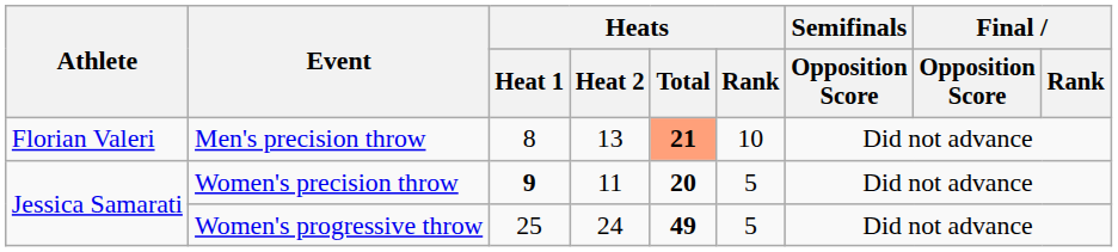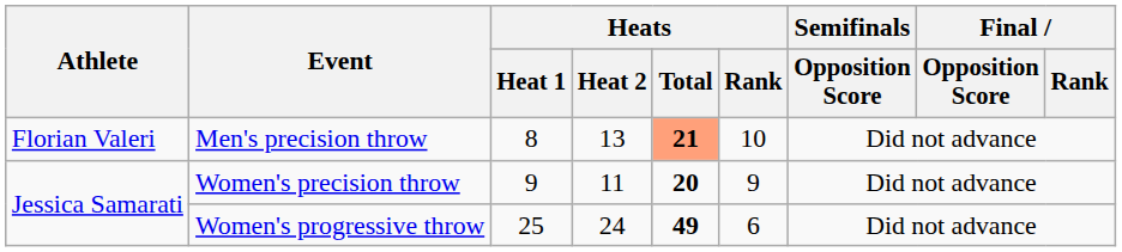 <table class=wikitable style="font-size:90%">
 <tr>
 <th rowspan="2">Athlete</th>
 <th rowspan="2">Event</th>
 <th colspan="4">Heats</th>
 <th>Semifinals</th>
 <th colspan=2>Final / </th>
 </tr>
 <tr style="font-size:95%">
 <th>Heat 1</th>
 <th>Heat 2</th>
 <th>Total</th>
 <th>Rank</th>
 <th>Opposition<br>Score</th>
 <th>Opposition<br>Score</th>
 <th>Rank</th>
 </tr>
 <tr align="center">
 <td align="left"><a href='#'>Florian Valeri</a></td>
 <td align="left"><a href='#'>Men's precision throw</a></td>
 <td>8</td>
 <td>13</td>
 <td style="background: lightsalmon;"><strong>21</strong></td>
 <td>10</td>
 <td colspan="3">Did not advance</td>
 </tr>
 <tr align="center">
 <td rowspan="2" align="left"><a href='#'>Jessica Samarati</a></td>
 <td align="left"><a href='#'>Women's precision throw</a></td>
-<td><strong>9</strong></td>
+<td>9</td>
 <td>11</td>
 <td><strong>20</strong></td>
-<td>5</td>
+<td>9</td>
 <td colspan="3">Did not advance</td>
 </tr>
 <tr align=center>
 <td align=left><a href='#'>Women's progressive throw</a></td>
 <td>25</td>
 <td>24</td>
 <td><strong>49</strong></td>
-<td>5</td>
+<td>6</td>
 <td colspan="3">Did not advance</td>
 </tr>
 </table>
